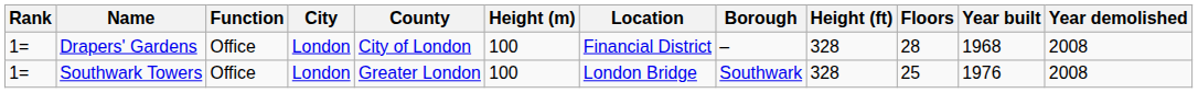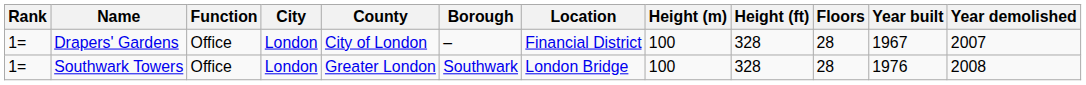 <table class="wikitable sortable">
 <tr>
 <th>Rank<br></th>
 <th>Name<br></th>
 <th>Function<br></th>
 <th>City<br></th>
 <th>County<br></th>
+<th>Borough<br></th>
+<th>Location<br></th>
 <th>Height (m)<br></th>
-<th>Location<br></th>
-<th>Borough<br></th>
 <th>Height (ft)<br></th>
 <th>Floors<br></th>
 <th>Year built<br></th>
 <th>Year demolished<br></th>
 </tr>
 <tr>
 <td>1=</td>
 <td><a href='#'>Drapers' Gardens</a></td>
 <td>Office</td>
 <td><a href='#'>London</a></td>
 <td><a href='#'>City of London</a></td>
+<td>–</td>
+<td><a href='#'>Financial District</a></td>
 <td>100</td>
-<td><a href='#'>Financial District</a></td>
-<td>–</td>
 <td>328</td>
 <td>28</td>
-<td>1968</td>
-<td>2008</td>
+<td>1967</td>
+<td>2007</td>
 </tr>
 <tr>
 <td>1=</td>
 <td><a href='#'>Southwark Towers</a></td>
 <td>Office</td>
 <td><a href='#'>London</a></td>
 <td><a href='#'>Greater London</a></td>
+<td><a href='#'>Southwark</a></td>
+<td><a href='#'>London Bridge</a></td>
 <td>100</td>
-<td><a href='#'>London Bridge</a></td>
-<td><a href='#'>Southwark</a></td>
 <td>328</td>
-<td>25</td>
+<td>28</td>
 <td>1976</td>
 <td>2008</td>
 </tr>
 </table>
